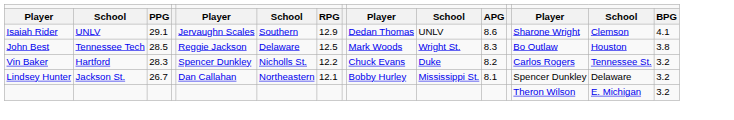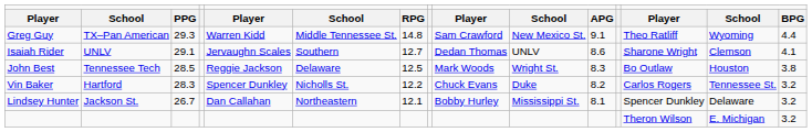 <table class="wikitable" style="text-align: left;">
 <tr>
 <td colspan=3></td>
 <td></td>
 <td colspan=3></td>
 <td></td>
 <td colspan=3></td>
 <td></td>
 <td colspan=3></td>
 </tr>
 <tr>
 <th>Player</th>
 <th>School</th>
 <th>PPG</th>
 <th></th>
 <th>Player</th>
 <th>School</th>
 <th>RPG</th>
 <th></th>
 <th>Player</th>
 <th>School</th>
 <th>APG</th>
 <th></th>
 <th>Player</th>
 <th>School</th>
 <th>BPG</th>
 </tr>
 <tr>
+<td align="left"><a href='#'>Greg Guy</a></td>
+<td><a href='#'>TX–Pan American</a></td>
+<td>29.3</td>
+<td></td>
+<td><a href='#'>Warren Kidd</a></td>
+<td><a href='#'>Middle Tennessee St.</a></td>
+<td>14.8</td>
+<td></td>
+<td><a href='#'>Sam Crawford</a></td>
+<td><a href='#'>New Mexico St.</a></td>
+<td>9.1</td>
+<td></td>
+<td><a href='#'>Theo Ratliff</a></td>
+<td><a href='#'>Wyoming</a></td>
+<td>4.4</td>
+</tr>
+<tr>
 <td align="left"><a href='#'>Isaiah Rider</a></td>
 <td><a href='#'>UNLV</a></td>
 <td>29.1</td>
 <td></td>
 <td><a href='#'>Jervaughn Scales</a></td>
 <td><a href='#'>Southern</a></td>
-<td>12.9</td>
+<td>12.7</td>
 <td></td>
 <td><a href='#'>Dedan Thomas</a></td>
 <td>UNLV</td>
 <td>8.6</td>
 <td></td>
 <td><a href='#'>Sharone Wright</a></td>
 <td><a href='#'>Clemson</a></td>
 <td>4.1</td>
 </tr>
 <tr>
 <td align="left"><a href='#'>John Best</a></td>
 <td><a href='#'>Tennessee Tech</a></td>
 <td>28.5</td>
 <td></td>
 <td><a href='#'>Reggie Jackson</a></td>
 <td><a href='#'>Delaware</a></td>
 <td>12.5</td>
 <td></td>
 <td><a href='#'>Mark Woods</a></td>
 <td><a href='#'>Wright St.</a></td>
 <td>8.3</td>
 <td></td>
 <td><a href='#'>Bo Outlaw</a></td>
 <td><a href='#'>Houston</a></td>
 <td>3.8</td>
 </tr>
 <tr>
 <td align="left"><a href='#'>Vin Baker</a></td>
 <td><a href='#'>Hartford</a></td>
 <td>28.3</td>
 <td></td>
 <td><a href='#'>Spencer Dunkley</a></td>
 <td><a href='#'>Nicholls St.</a></td>
 <td>12.2</td>
 <td></td>
 <td><a href='#'>Chuck Evans</a></td>
 <td><a href='#'>Duke</a></td>
 <td>8.2</td>
 <td></td>
 <td><a href='#'>Carlos Rogers</a></td>
 <td><a href='#'>Tennessee St.</a></td>
 <td>3.2</td>
 </tr>
 <tr>
 <td align="left"><a href='#'>Lindsey Hunter</a></td>
 <td><a href='#'>Jackson St.</a></td>
 <td>26.7</td>
 <td></td>
 <td><a href='#'>Dan Callahan</a></td>
 <td><a href='#'>Northeastern</a></td>
 <td>12.1</td>
 <td></td>
 <td><a href='#'>Bobby Hurley</a></td>
 <td><a href='#'>Mississippi St.</a></td>
 <td>8.1</td>
 <td></td>
 <td>Spencer Dunkley</td>
 <td>Delaware</td>
 <td>3.2</td>
 </tr>
 <tr>
 <td align="left"></td>
 <td></td>
 <td></td>
 <td></td>
 <td></td>
 <td></td>
 <td></td>
 <td></td>
 <td></td>
 <td></td>
 <td></td>
 <td></td>
 <td><a href='#'>Theron Wilson</a></td>
 <td><a href='#'>E. Michigan</a></td>
 <td>3.2</td>
 </tr>
 </table>
